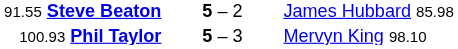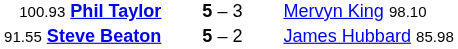 <table style="text-align:center">
 <tr>
 <th width=223></th>
 <th width=100></th>
 <th width=223></th>
 </tr>
 <tr>
+<td align=right><small><span>100.93</span></small> <strong><a href='#'>Phil Taylor</a></strong> </td>
+<td><strong>5</strong> – 3</td>
+<td align=left> <a href='#'>Mervyn King</a> <small><span>98.10</span></small></td>
+</tr>
+<tr>
 <td align=right><small><span>91.55</span></small> <strong><a href='#'>Steve Beaton</a></strong> </td>
 <td><strong>5</strong> – 2</td>
 <td align=left> <a href='#'>James Hubbard</a> <small><span>85.98</span></small></td>
 </tr>
-<tr>
-<td align=right><small><span>100.93</span></small> <strong><a href='#'>Phil Taylor</a></strong> </td>
-<td><strong>5</strong> – 3</td>
-<td align=left> <a href='#'>Mervyn King</a> <small><span>98.10</span></small></td>
-</tr>
 </table>
